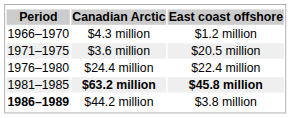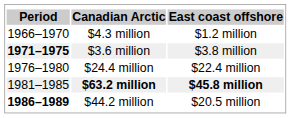 <table border="0" align="center" style="border: 1px solid #999; background-color:#FFFFFF; text-align:center">
 <tr align="center">
 <td colspan=8></td>
 </tr>
 <tr bgcolor="#CCCCCC">
 <td><strong>Period</strong></td>
 <td><strong>Canadian Arctic</strong></td>
 <td><strong>East coast offshore</strong></td>
 </tr>
 <tr>
 <td>1966–1970</td>
 <td>$4.3 million</td>
 <td>$1.2 million</td>
 </tr>
 <tr bgcolor="#EFEFEF">
-<td>1971–1975</td>
+<td><strong>1971–1975</strong></td>
 <td>$3.6 million</td>
-<td>$20.5 million</td>
+<td>$3.8 million</td>
 </tr>
 <tr>
 <td>1976–1980</td>
 <td>$24.4 million</td>
 <td>$22.4 million</td>
 </tr>
 <tr bgcolor="#EFEFEF">
 <td>1981–1985</td>
 <td><strong>$63.2 million</strong></td>
 <td><strong>$45.8 million</strong></td>
 </tr>
 <tr>
 <td><strong>1986–1989</strong></td>
 <td>$44.2 million</td>
-<td>$3.8 million</td>
+<td>$20.5 million</td>
 </tr>
 <tr bgcolor="#EFEFEF">
 </tr>
 </table>
